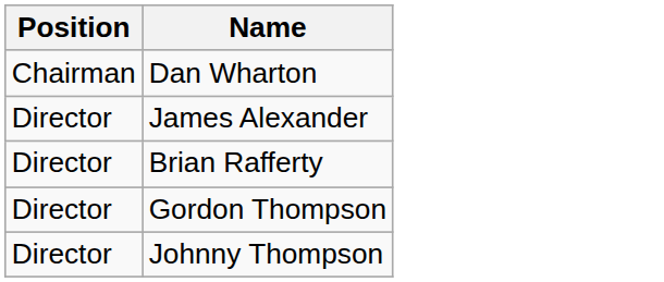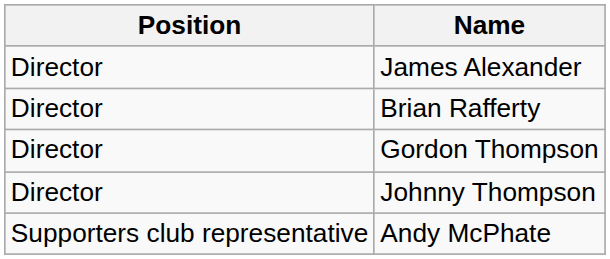 <table class="wikitable">
 <tr>
 <th>Position</th>
 <th>Name</th>
-</tr>
-<tr>
-<td>Chairman</td>
-<td>Dan Wharton</td>
 </tr>
 <tr>
 <td>Director</td>
 <td>James Alexander</td>
 </tr>
 <tr>
 <td>Director</td>
 <td>Brian Rafferty</td>
 </tr>
 <tr>
 <td>Director</td>
 <td>Gordon Thompson</td>
 </tr>
 <tr>
 <td>Director</td>
 <td>Johnny Thompson</td>
 </tr>
+<tr>
+<td>Supporters club representative</td>
+<td>Andy McPhate</td>
+</tr>
 </table>
